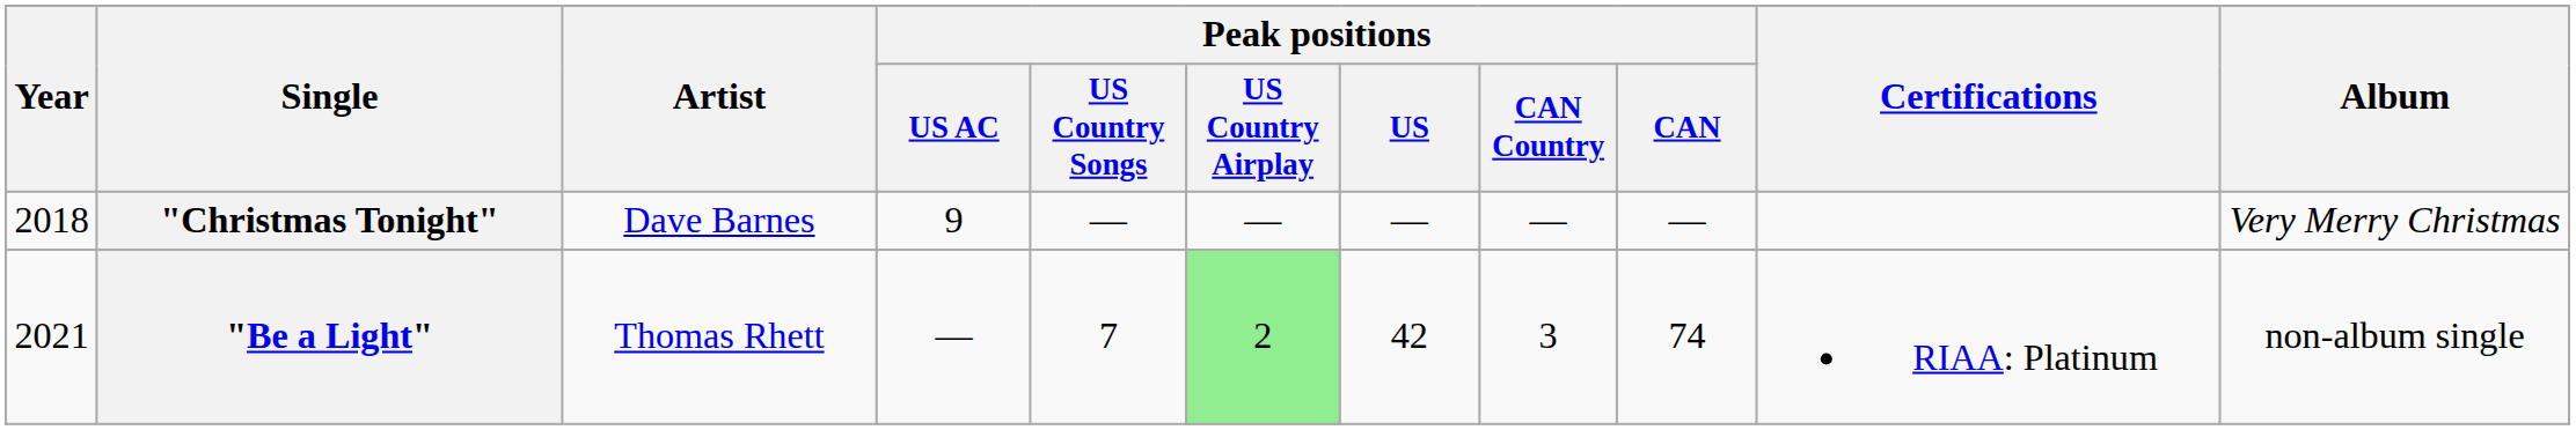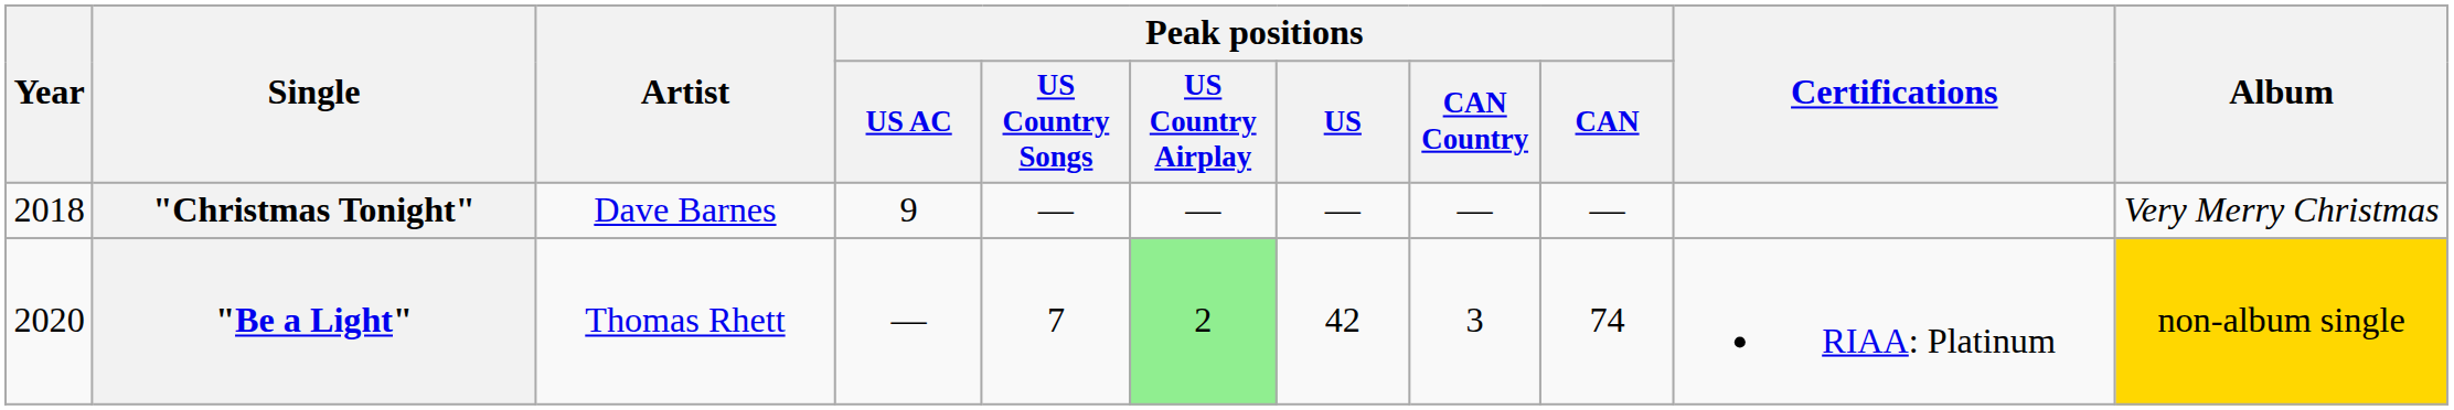 <table class="wikitable plainrowheaders" style="text-align:center;">
 <tr>
 <th rowspan="2">Year</th>
 <th rowspan="2" style="width:12em;">Single</th>
 <th rowspan="2" style="width:8em;">Artist</th>
 <th colspan="6">Peak positions</th>
 <th scope="col" rowspan="2" style="width:12em;"><a href='#'>Certifications</a></th>
 <th rowspan="2">Album</th>
 </tr>
 <tr style="font-size:smaller;">
 <th width="60"><a href='#'>US AC</a><br></th>
 <th width="60"><a href='#'>US Country Songs</a><br></th>
 <th width="60"><a href='#'>US Country Airplay</a><br></th>
 <th style="width:4em;"><a href='#'>US</a><br></th>
 <th style="width:4em;"><a href='#'>CAN Country</a><br></th>
 <th style="width:4em;"><a href='#'>CAN</a><br></th>
 </tr>
 <tr>
 <td>2018</td>
 <th scope="row">"Christmas Tonight"</th>
 <td><a href='#'>Dave Barnes</a></td>
 <td>9</td>
 <td>—</td>
 <td>—</td>
 <td>—</td>
 <td>—</td>
 <td>—</td>
 <td></td>
 <td align="left"><em>Very Merry Christmas</em></td>
 </tr>
 <tr>
-<td>2021</td>
+<td>2020</td>
 <th scope="row">"<a href='#'>Be a Light</a>"</th>
 <td><a href='#'>Thomas Rhett</a> </td>
 <td>—</td>
 <td>7</td>
 <td style="background: lightgreen;">2</td>
 <td>42</td>
 <td>3</td>
 <td>74</td>
 <td><br><ul><li><a href='#'>RIAA</a>: Platinum</li></ul></td>
-<td>non-album single</td>
+<td style="background: gold;">non-album single</td>
 </tr>
 </table>
